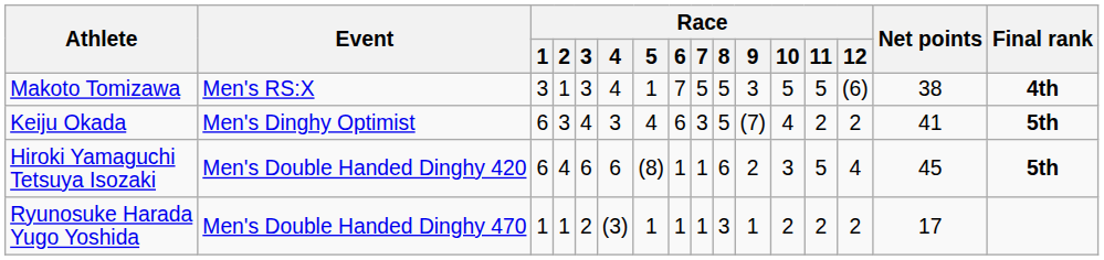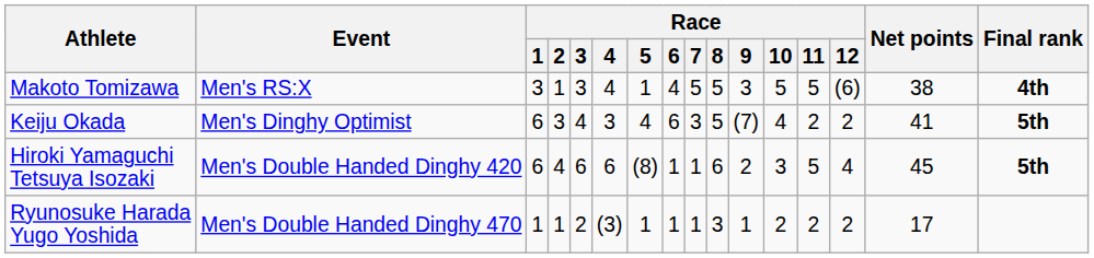 <table class="wikitable" border="1" style="font-size:90%">
 <tr>
 <th rowspan=2>Athlete</th>
 <th rowspan=2>Event</th>
 <th colspan=12>Race</th>
 <th rowspan=2>Net points</th>
 <th rowspan=2>Final rank</th>
 </tr>
 <tr>
 <th>1</th>
 <th>2</th>
 <th>3</th>
 <th>4</th>
 <th>5</th>
 <th>6</th>
 <th>7</th>
 <th>8</th>
 <th>9</th>
 <th>10</th>
 <th>11</th>
 <th>12</th>
 </tr>
 <tr align=center>
 <td align=left><a href='#'>Makoto Tomizawa</a></td>
 <td align=left><a href='#'>Men's RS:X</a></td>
 <td>3</td>
 <td>1</td>
 <td>3</td>
 <td>4</td>
 <td>1</td>
-<td>7</td>
+<td>4</td>
 <td>5</td>
 <td>5</td>
 <td>3</td>
 <td>5</td>
 <td>5</td>
 <td>(6)</td>
 <td>38</td>
 <td><strong>4th</strong></td>
 </tr>
 <tr align=center>
 <td align=left><a href='#'>Keiju Okada</a></td>
 <td align=left><a href='#'>Men's Dinghy Optimist</a></td>
 <td>6</td>
 <td>3</td>
 <td>4</td>
 <td>3</td>
 <td>4</td>
 <td>6</td>
 <td>3</td>
 <td>5</td>
 <td>(7)</td>
 <td>4</td>
 <td>2</td>
 <td>2</td>
 <td>41</td>
 <td><strong>5th</strong></td>
 </tr>
 <tr align=center>
 <td align=left><a href='#'>Hiroki Yamaguchi</a><br><a href='#'>Tetsuya Isozaki</a></td>
 <td align=left><a href='#'>Men's Double Handed Dinghy 420</a></td>
 <td>6</td>
 <td>4</td>
 <td>6</td>
 <td>6</td>
 <td>(8)</td>
 <td>1</td>
 <td>1</td>
 <td>6</td>
 <td>2</td>
 <td>3</td>
 <td>5</td>
 <td>4</td>
 <td>45</td>
 <td><strong>5th</strong></td>
 </tr>
 <tr align=center>
 <td align=left><a href='#'>Ryunosuke Harada</a><br><a href='#'>Yugo Yoshida</a></td>
 <td align=left><a href='#'>Men's Double Handed Dinghy 470</a></td>
 <td>1</td>
 <td>1</td>
 <td>2</td>
 <td>(3)</td>
 <td>1</td>
 <td>1</td>
 <td>1</td>
 <td>3</td>
 <td>1</td>
 <td>2</td>
 <td>2</td>
 <td>2</td>
 <td>17</td>
 <td></td>
 </tr>
 </table>
